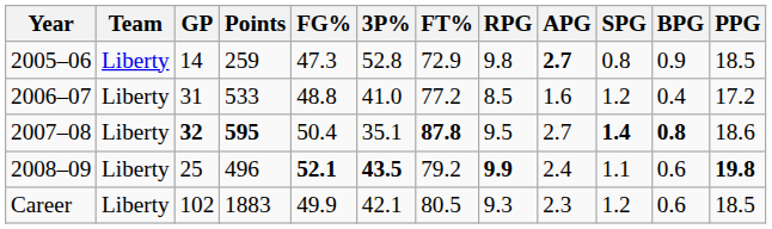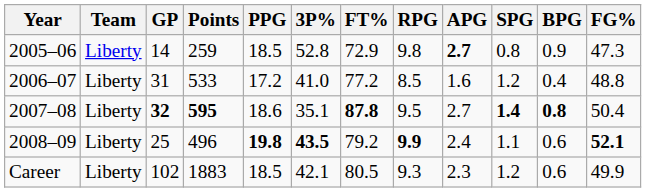 <table class="wikitable">
 <tr>
 <th>Year</th>
 <th>Team</th>
 <th>GP</th>
 <th>Points</th>
-<th>FG%</th>
+<th>PPG</th>
 <th>3P%</th>
 <th>FT%</th>
 <th>RPG</th>
 <th>APG</th>
 <th>SPG</th>
 <th>BPG</th>
-<th>PPG</th>
+<th>FG%</th>
 </tr>
 <tr>
 <td>2005–06</td>
 <td><a href='#'>Liberty</a></td>
 <td>14</td>
 <td>259</td>
-<td>47.3</td>
+<td>18.5</td>
 <td>52.8</td>
 <td>72.9</td>
 <td>9.8</td>
 <td><strong>2.7</strong></td>
 <td>0.8</td>
 <td>0.9</td>
-<td>18.5</td>
+<td>47.3</td>
 </tr>
 <tr>
 <td>2006–07</td>
 <td>Liberty</td>
 <td>31</td>
 <td>533</td>
-<td>48.8</td>
+<td>17.2</td>
 <td>41.0</td>
 <td>77.2</td>
 <td>8.5</td>
 <td>1.6</td>
 <td>1.2</td>
 <td>0.4</td>
-<td>17.2</td>
+<td>48.8</td>
 </tr>
 <tr>
 <td>2007–08</td>
 <td>Liberty</td>
 <td><strong>32</strong></td>
 <td><strong>595</strong></td>
-<td>50.4</td>
+<td>18.6</td>
 <td>35.1</td>
 <td><strong>87.8</strong></td>
 <td>9.5</td>
 <td>2.7</td>
 <td><strong>1.4</strong></td>
 <td><strong>0.8</strong></td>
-<td>18.6</td>
+<td>50.4</td>
 </tr>
 <tr>
 <td>2008–09</td>
 <td>Liberty</td>
 <td>25</td>
 <td>496</td>
-<td><strong>52.1</strong></td>
+<td><strong>19.8</strong></td>
 <td><strong>43.5</strong></td>
 <td>79.2</td>
 <td><strong>9.9</strong></td>
 <td>2.4</td>
 <td>1.1</td>
 <td>0.6</td>
-<td><strong>19.8</strong></td>
+<td><strong>52.1</strong></td>
 </tr>
 <tr>
 <td>Career</td>
 <td>Liberty</td>
 <td>102</td>
 <td>1883</td>
-<td>49.9</td>
+<td>18.5</td>
 <td>42.1</td>
 <td>80.5</td>
 <td>9.3</td>
 <td>2.3</td>
 <td>1.2</td>
 <td>0.6</td>
-<td>18.5</td>
+<td>49.9</td>
 </tr>
 </table>
